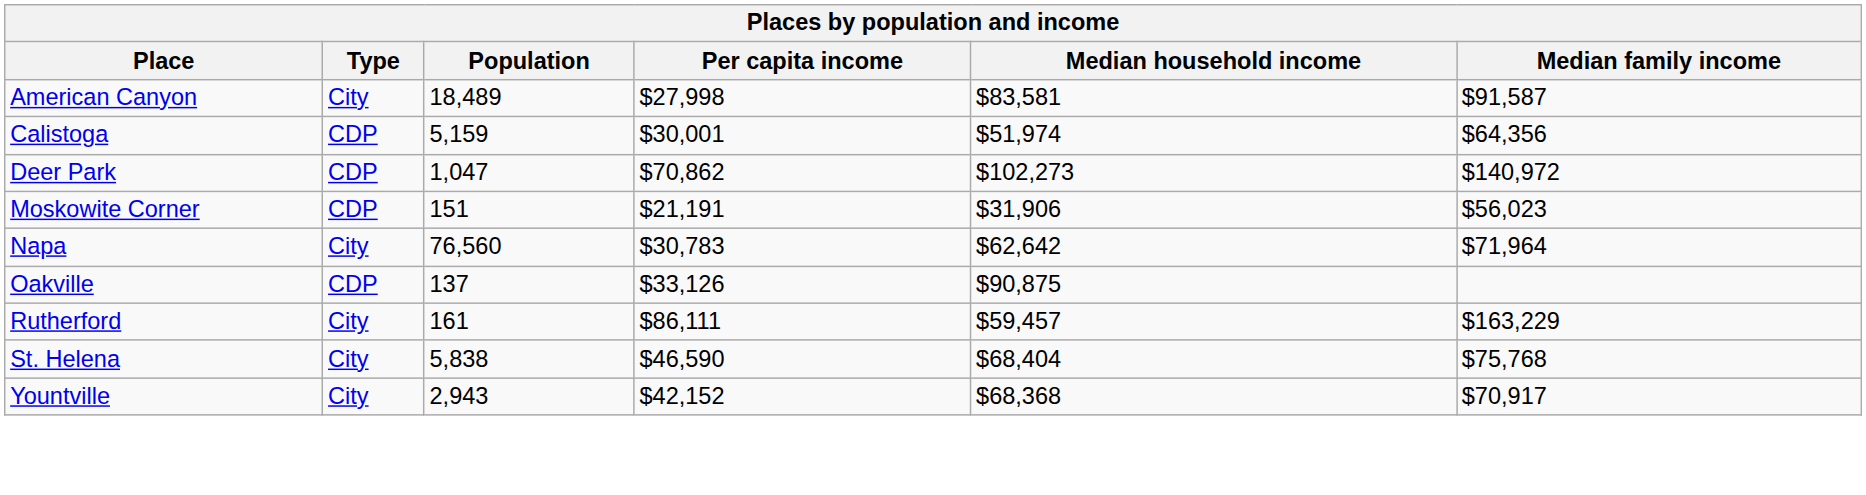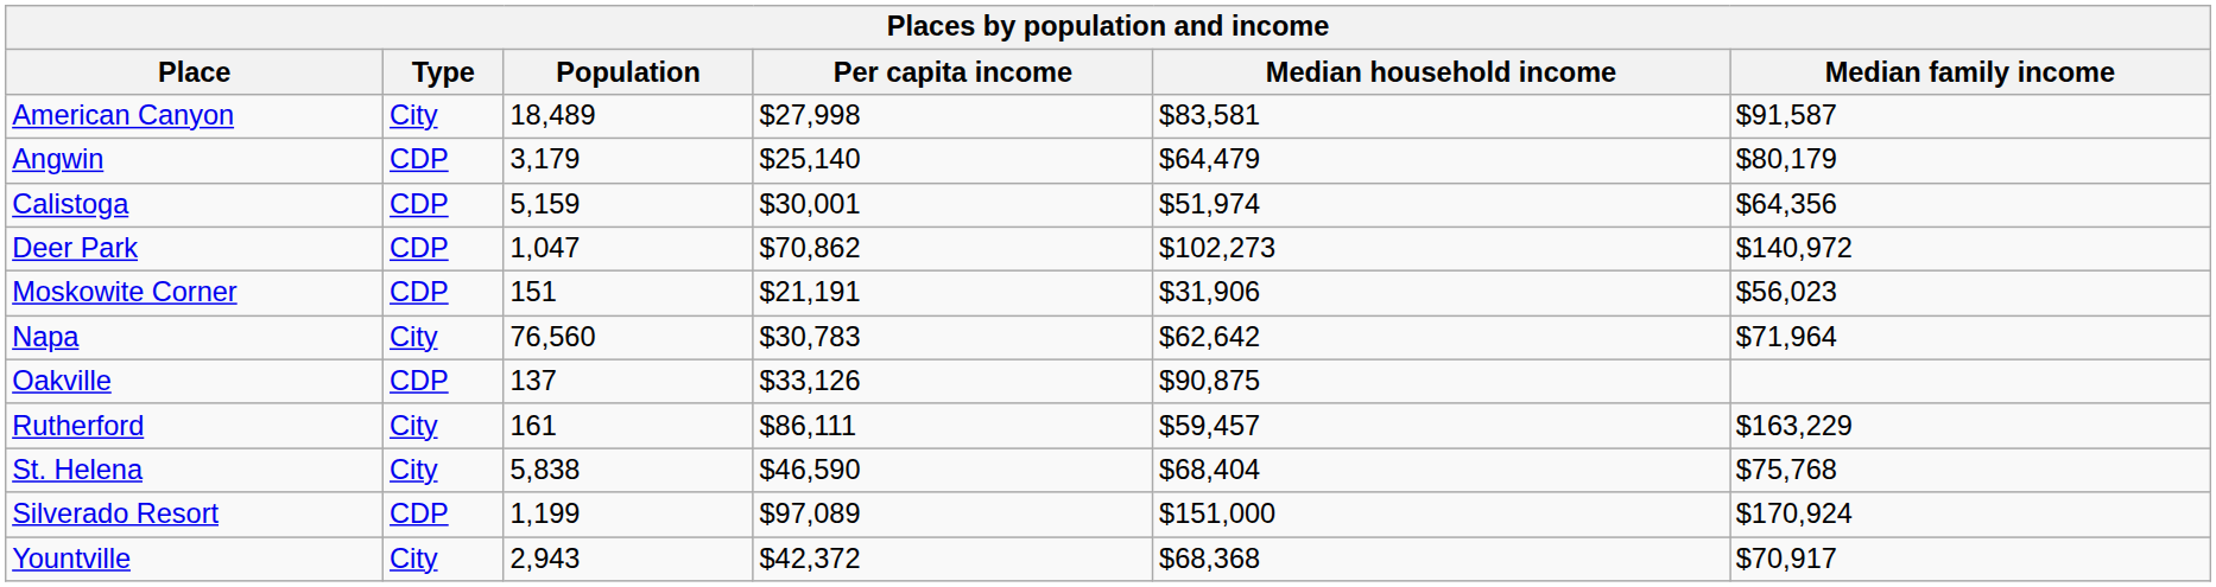 <table class="wikitable collapsible collapsed sortable" style="width: 100%;">
 <tr>
 <th colspan=6>Places by population and income</th>
 </tr>
 <tr>
 <th>Place</th>
 <th>Type</th>
 <th>Population</th>
 <th data-sort-type="currency">Per capita income</th>
 <th data-sort-type="currency">Median household income</th>
 <th data-sort-type="currency">Median family income</th>
 </tr>
 <tr>
 <td><a href='#'>American Canyon</a></td>
 <td><a href='#'>City</a></td>
 <td>18,489</td>
 <td>$27,998</td>
 <td>$83,581</td>
 <td>$91,587</td>
+</tr>
+<tr>
+<td><a href='#'>Angwin</a></td>
+<td><a href='#'>CDP</a></td>
+<td>3,179</td>
+<td>$25,140</td>
+<td>$64,479</td>
+<td>$80,179</td>
 </tr>
 <tr>
 <td><a href='#'>Calistoga</a></td>
 <td><a href='#'>CDP</a></td>
 <td>5,159</td>
 <td>$30,001</td>
 <td>$51,974</td>
 <td>$64,356</td>
 </tr>
 <tr>
 <td><a href='#'>Deer Park</a></td>
 <td><a href='#'>CDP</a></td>
 <td>1,047</td>
 <td>$70,862</td>
 <td>$102,273</td>
 <td>$140,972</td>
 </tr>
 <tr>
 <td><a href='#'>Moskowite Corner</a></td>
 <td><a href='#'>CDP</a></td>
 <td>151</td>
 <td>$21,191</td>
 <td>$31,906</td>
 <td>$56,023</td>
 </tr>
 <tr>
 <td><a href='#'>Napa</a></td>
 <td><a href='#'>City</a></td>
 <td>76,560</td>
 <td>$30,783</td>
 <td>$62,642</td>
 <td>$71,964</td>
 </tr>
 <tr>
 <td><a href='#'>Oakville</a></td>
 <td><a href='#'>CDP</a></td>
 <td>137</td>
 <td>$33,126</td>
 <td>$90,875</td>
 <td></td>
 </tr>
 <tr>
 <td><a href='#'>Rutherford</a></td>
 <td><a href='#'>City</a></td>
 <td>161</td>
 <td>$86,111</td>
 <td>$59,457</td>
 <td>$163,229</td>
 </tr>
 <tr>
 <td><a href='#'>St. Helena</a></td>
 <td><a href='#'>City</a></td>
 <td>5,838</td>
 <td>$46,590</td>
 <td>$68,404</td>
 <td>$75,768</td>
 </tr>
 <tr>
+<td><a href='#'>Silverado Resort</a></td>
+<td><a href='#'>CDP</a></td>
+<td>1,199</td>
+<td>$97,089</td>
+<td>$151,000</td>
+<td>$170,924</td>
+</tr>
+<tr>
 <td><a href='#'>Yountville</a></td>
 <td><a href='#'>City</a></td>
 <td>2,943</td>
-<td>$42,152</td>
+<td>$42,372</td>
 <td>$68,368</td>
 <td>$70,917</td>
 </tr>
 </table>
